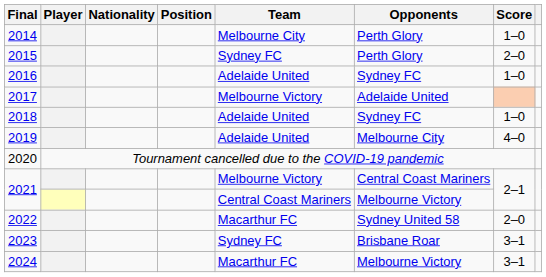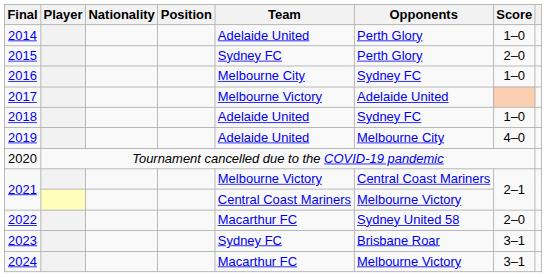 <table class="wikitable plainrowheaders sortable">
 <tr>
 <th scope="col">Final</th>
 <th scope="col">Player</th>
 <th scope="col">Nationality</th>
 <th scope="col">Position</th>
 <th scope="col">Team</th>
 <th scope="col">Opponents</th>
 <th scope="col">Score</th>
 <th scope="col" class="unsortable"></th>
 </tr>
 <tr>
 <td align="center"><a href='#'>2014</a></td>
 <th scope="row"></th>
 <td></td>
 <td></td>
-<td><a href='#'>Melbourne City</a></td>
+<td><a href='#'>Adelaide United</a></td>
 <td><a href='#'>Perth Glory</a></td>
 <td align="center">1–0</td>
 <td align="center"></td>
 </tr>
 <tr>
 <td align="center"><a href='#'>2015</a></td>
 <th scope="row"></th>
 <td></td>
 <td></td>
 <td><a href='#'>Sydney FC</a></td>
 <td><a href='#'>Perth Glory</a></td>
 <td align="center">2–0</td>
 <td align="center"></td>
 </tr>
 <tr>
 <td align="center"><a href='#'>2016</a></td>
 <th scope="row"></th>
 <td></td>
 <td></td>
-<td><a href='#'>Adelaide United</a></td>
+<td><a href='#'>Melbourne City</a></td>
 <td><a href='#'>Sydney FC</a></td>
 <td align="center">1–0</td>
 <td align="center"></td>
 </tr>
 <tr>
 <td align="center"><a href='#'>2017</a></td>
 <th scope="row"></th>
 <td></td>
 <td></td>
 <td><a href='#'>Melbourne Victory</a></td>
 <td><a href='#'>Adelaide United</a></td>
 <td align="center" style="background-color:#FBCEB1"></td>
 <td align="center"></td>
 </tr>
 <tr>
 <td align="center"><a href='#'>2018</a></td>
 <th scope="row"></th>
 <td></td>
 <td></td>
 <td><a href='#'>Adelaide United</a></td>
 <td><a href='#'>Sydney FC</a></td>
 <td align="center">1–0</td>
 <td align="center"></td>
 </tr>
 <tr>
 <td align="center"><a href='#'>2019</a></td>
 <th scope="row"></th>
 <td></td>
 <td></td>
 <td><a href='#'>Adelaide United</a></td>
 <td><a href='#'>Melbourne City</a></td>
 <td align="center">4–0</td>
 <td align="center"></td>
 </tr>
 <tr>
 <td align="center">2020</td>
 <td colspan="6" align="center"><em>Tournament cancelled due to the <a href='#'>COVID-19 pandemic</a></em></td>
 <td align="center"></td>
 </tr>
 <tr>
 <td rowspan="2" align="center"><a href='#'>2021</a></td>
 <th scope="row"></th>
 <td></td>
 <td></td>
 <td><a href='#'>Melbourne Victory</a></td>
 <td><a href='#'>Central Coast Mariners</a></td>
 <td rowspan="2" align="center">2–1</td>
 <td rowspan="2" align="center"></td>
 </tr>
 <tr>
 <th scope="row" align="center" style="background:#ffb"></th>
 <td></td>
 <td></td>
 <td><a href='#'>Central Coast Mariners</a></td>
 <td><a href='#'>Melbourne Victory</a></td>
 </tr>
 <tr>
 <td align="center"><a href='#'>2022</a></td>
 <th scope="row"></th>
 <td></td>
 <td></td>
 <td><a href='#'>Macarthur FC</a></td>
 <td><a href='#'>Sydney United 58</a></td>
 <td align="center">2–0</td>
 <td align="center"></td>
 </tr>
 <tr>
 <td align="center"><a href='#'>2023</a></td>
 <th scope="row"></th>
 <td></td>
 <td></td>
 <td><a href='#'>Sydney FC</a></td>
 <td><a href='#'>Brisbane Roar</a></td>
 <td align="center">3–1</td>
 <td align="center"></td>
 </tr>
 <tr>
 <td align="center"><a href='#'>2024</a></td>
 <th scope="row"></th>
 <td></td>
 <td></td>
 <td><a href='#'>Macarthur FC</a></td>
 <td><a href='#'>Melbourne Victory</a></td>
 <td align="center">3–1</td>
 <td align="center"></td>
 </tr>
 </table>
